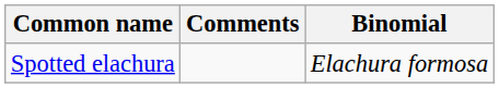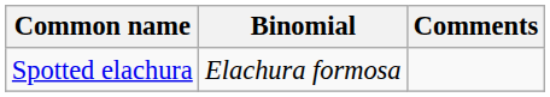 <table class="wikitable">
 <tr>
 <th>Common name</th>
+<th>Binomial</th>
 <th>Comments</th>
-<th>Binomial</th>
 </tr>
 <tr>
 <td><a href='#'>Spotted elachura</a></td>
+<td><em>Elachura formosa</em></td>
 <td></td>
-<td><em>Elachura formosa</em></td>
 </tr>
 </table>
